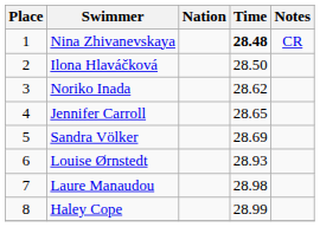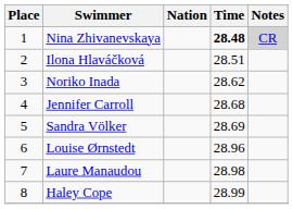 <table class="wikitable sortable" style="text-align:center">
 <tr>
 <th>Place</th>
 <th>Swimmer</th>
 <th>Nation</th>
 <th>Time</th>
 <th>Notes</th>
 </tr>
 <tr>
 <td>1</td>
 <td align=left><a href='#'>Nina Zhivanevskaya</a></td>
 <td align=left></td>
 <td><strong>28.48</strong></td>
-<td><a href='#'>CR</a></td>
+<td style="background: lightgrey;"><a href='#'>CR</a></td>
 </tr>
 <tr>
 <td>2</td>
 <td align=left><a href='#'>Ilona Hlaváčková</a></td>
 <td align=left></td>
-<td>28.50</td>
+<td>28.51</td>
 <td></td>
 </tr>
 <tr>
 <td>3</td>
 <td align=left><a href='#'>Noriko Inada</a></td>
 <td align=left></td>
 <td>28.62</td>
 <td></td>
 </tr>
 <tr>
 <td>4</td>
 <td align=left><a href='#'>Jennifer Carroll</a></td>
 <td align=left></td>
-<td>28.65</td>
+<td>28.68</td>
 <td></td>
 </tr>
 <tr>
 <td>5</td>
 <td align=left><a href='#'>Sandra Völker</a></td>
 <td align=left></td>
 <td>28.69</td>
 <td></td>
 </tr>
 <tr>
 <td>6</td>
 <td align=left><a href='#'>Louise Ørnstedt</a></td>
 <td align=left></td>
-<td>28.93</td>
+<td>28.96</td>
 <td></td>
 </tr>
 <tr>
 <td>7</td>
 <td align=left><a href='#'>Laure Manaudou</a></td>
 <td align=left></td>
 <td>28.98</td>
 <td></td>
 </tr>
 <tr>
 <td>8</td>
 <td align=left><a href='#'>Haley Cope</a></td>
 <td align=left></td>
 <td>28.99</td>
 <td></td>
 </tr>
 <tr>
 </tr>
 </table>
